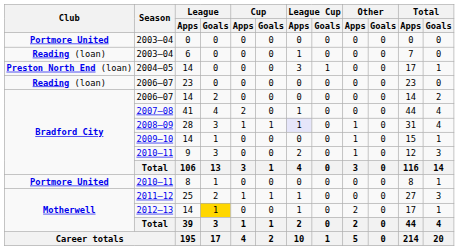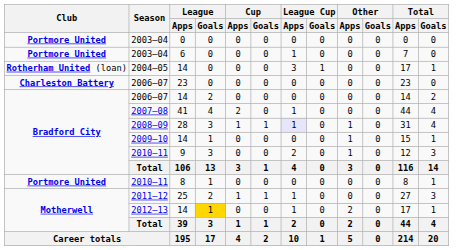 <table class="wikitable" style="text-align: center;">
 <tr>
 <th rowspan="2">Club</th>
 <th rowspan="2">Season</th>
 <th colspan="2">League</th>
 <th colspan="2">Cup</th>
 <th colspan="2">League Cup</th>
 <th colspan="2">Other</th>
 <th colspan="2">Total</th>
 </tr>
 <tr>
 <th>Apps</th>
 <th>Goals</th>
 <th>Apps</th>
 <th>Goals</th>
 <th>Apps</th>
 <th>Goals</th>
 <th>Apps</th>
 <th>Goals</th>
 <th>Apps</th>
 <th>Goals</th>
 </tr>
 <tr>
 <td valign="center"><strong><a href='#'>Portmore United</a></strong></td>
 <td>2003–04</td>
 <td>0</td>
 <td>0</td>
 <td>0</td>
 <td>0</td>
 <td>0</td>
 <td>0</td>
 <td>0</td>
 <td>0</td>
 <td>0</td>
 <td>0</td>
 </tr>
 <tr>
-<td valign="center"><strong><a href='#'>Reading</a></strong> (loan)</td>
+<td valign="center"><strong><a href='#'>Portmore United</a></strong></td>
 <td>2003–04</td>
 <td>6</td>
 <td>0</td>
 <td>0</td>
 <td>0</td>
 <td>1</td>
 <td>0</td>
 <td>0</td>
 <td>0</td>
 <td>7</td>
 <td>0</td>
 </tr>
 <tr>
-<td valign="center"><strong><a href='#'>Preston North End</a></strong> (loan)</td>
+<td valign="center"><strong><a href='#'>Rotherham United</a></strong> (loan)</td>
 <td>2004–05</td>
 <td>14</td>
 <td>0</td>
 <td>0</td>
 <td>0</td>
 <td>3</td>
 <td>1</td>
 <td>0</td>
 <td>0</td>
 <td>17</td>
 <td>1</td>
 </tr>
 <tr>
-<td valign="center"><strong><a href='#'>Reading</a></strong> (loan)</td>
+<td valign="center"><strong><a href='#'>Charleston Battery</a></strong></td>
 <td>2006–07</td>
 <td>23</td>
 <td>0</td>
 <td>0</td>
 <td>0</td>
 <td>0</td>
 <td>0</td>
 <td>0</td>
 <td>0</td>
 <td>23</td>
 <td>0</td>
 </tr>
 <tr 3>
 <td rowspan="6" valign="center"><strong><a href='#'>Bradford City</a></strong></td>
 <td>2006–07</td>
 <td>14</td>
 <td>2</td>
 <td>0</td>
 <td>0</td>
 <td>0</td>
 <td>0</td>
 <td>0</td>
 <td>0</td>
 <td>14</td>
 <td>2</td>
 </tr>
 <tr>
 <td><a href='#'>2007–08</a></td>
 <td>41</td>
 <td>4</td>
 <td>2</td>
 <td>0</td>
 <td>1</td>
 <td>0</td>
 <td>0</td>
 <td>0</td>
 <td>44</td>
 <td>4</td>
 </tr>
 <tr>
 <td><a href='#'>2008–09</a></td>
 <td>28</td>
 <td>3</td>
 <td>1</td>
 <td>1</td>
 <td style="background: lavender;">1</td>
 <td>0</td>
 <td>1</td>
 <td>0</td>
 <td>31</td>
 <td>4</td>
 </tr>
 <tr>
 <td><a href='#'>2009–10</a></td>
 <td>14</td>
 <td>1</td>
 <td>0</td>
 <td>0</td>
 <td>0</td>
 <td>0</td>
 <td>1</td>
 <td>0</td>
 <td>15</td>
 <td>1</td>
 </tr>
 <tr>
 <td><a href='#'>2010–11</a></td>
 <td>9</td>
 <td>3</td>
 <td>0</td>
 <td>0</td>
 <td>2</td>
 <td>0</td>
 <td>1</td>
 <td>0</td>
 <td>12</td>
 <td>3</td>
 </tr>
 <tr>
 <th>Total</th>
 <th>106</th>
 <th>13</th>
 <th>3</th>
 <th>1</th>
 <th>4</th>
 <th>0</th>
 <th>3</th>
 <th>0</th>
 <th>116</th>
 <th>14</th>
 </tr>
 <tr>
 <td valign="center"><strong><a href='#'>Portmore United</a></strong></td>
 <td><a href='#'>2010–11</a></td>
 <td>8</td>
 <td>1</td>
 <td>0</td>
 <td>0</td>
 <td>0</td>
 <td>0</td>
 <td>0</td>
 <td>0</td>
 <td>8</td>
 <td>1</td>
 </tr>
 <tr>
 <td rowspan="3" valign="center"><strong><a href='#'>Motherwell</a></strong></td>
 <td><a href='#'>2011–12</a></td>
 <td>25</td>
 <td>2</td>
 <td>1</td>
 <td>1</td>
 <td>1</td>
 <td>0</td>
 <td>0</td>
 <td>0</td>
 <td>27</td>
 <td>3</td>
 </tr>
 <tr>
 <td><a href='#'>2012–13</a></td>
 <td>14</td>
 <td style="background: gold;">1</td>
 <td>0</td>
 <td>0</td>
 <td>1</td>
 <td>0</td>
 <td>2</td>
 <td>0</td>
 <td>17</td>
 <td>1</td>
 </tr>
 <tr>
 <th>Total</th>
 <th>39</th>
 <th>3</th>
 <th>1</th>
 <th>1</th>
 <th>2</th>
 <th>0</th>
 <th>2</th>
 <th>0</th>
 <th>44</th>
 <th>4</th>
 </tr>
 <tr>
 <th colspan="2">Career totals</th>
 <th>195</th>
 <th>17</th>
 <th>4</th>
 <th>2</th>
 <th>10</th>
 <th>1</th>
 <th>5</th>
 <th>0</th>
 <th>214</th>
 <th>20</th>
 </tr>
 </table>
